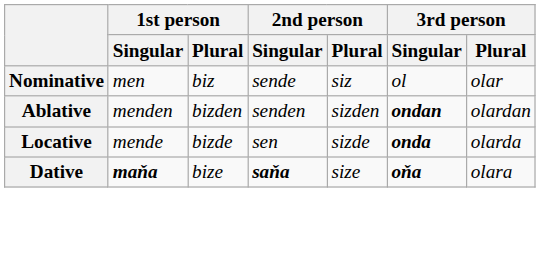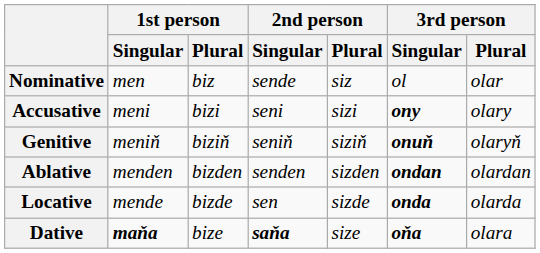 <table class="wikitable">
 <tr>
 <th rowspan=2></th>
 <th colspan=2>1st person</th>
 <th colspan=2>2nd person</th>
 <th colspan=2>3rd person</th>
 </tr>
 <tr>
 <th>Singular</th>
 <th>Plural</th>
 <th>Singular</th>
 <th>Plural</th>
 <th>Singular</th>
 <th>Plural</th>
 </tr>
 <tr>
 <th>Nominative</th>
 <td><em>men</em></td>
 <td><em>biz</em></td>
 <td><em>sende</em></td>
 <td><em>siz</em></td>
 <td><em>ol</em></td>
 <td><em>olar</em></td>
+</tr>
+<tr>
+<th>Accusative</th>
+<td><em>meni</em></td>
+<td><em>bizi</em></td>
+<td><em>seni</em></td>
+<td><em>sizi</em></td>
+<td><strong><em>ony</em></strong></td>
+<td><em>olary</em></td>
+</tr>
+<tr>
+<th>Genitive</th>
+<td><em>meniň</em></td>
+<td><em>biziň</em></td>
+<td><em>seniň</em></td>
+<td><em>siziň</em></td>
+<td><strong><em>onuň</em></strong></td>
+<td><em>olaryň</em></td>
 </tr>
 <tr>
 <th>Ablative</th>
 <td><em>menden</em></td>
 <td><em>bizden</em></td>
 <td><em>senden</em></td>
 <td><em>sizden</em></td>
 <td><strong><em>ondan</em></strong></td>
 <td><em>olardan</em></td>
 </tr>
 <tr>
 <th>Locative</th>
 <td><em>mende</em></td>
 <td><em>bizde</em></td>
 <td><em>sen</em></td>
 <td><em>sizde</em></td>
 <td><strong><em>onda</em></strong></td>
 <td><em>olarda</em></td>
 </tr>
 <tr>
 <th>Dative</th>
 <td><strong><em>maňa</em></strong></td>
 <td><em>bize</em></td>
 <td><strong><em>saňa</em></strong></td>
 <td><em>size</em></td>
 <td><strong><em>oňa</em></strong></td>
 <td><em>olara</em></td>
 </tr>
 </table>
